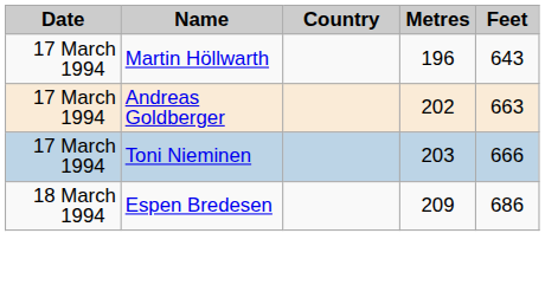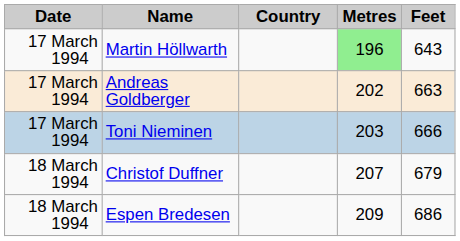 <table class="wikitable sortable" style="text-align:left; line-height:16px; width:34%;">
 <tr>
 <th style="background-color: #ccc;" width="130">Date</th>
 <th style="background-color: #ccc;" width="170">Name</th>
 <th style="background-color: #ccc;" width="115">Country</th>
 <th style="background-color: #ccc;" width="55">Metres</th>
 <th style="background-color: #ccc;" width="55">Feet</th>
 </tr>
 <tr>
 <td align=right>17 March 1994  </td>
 <td><a href='#'>Martin Höllwarth</a></td>
 <td></td>
-<td align=center>196</td>
+<td align=center style="background: lightgreen;">196</td>
 <td align=center>643</td>
 </tr>
 <tr bgcolor=#FAEBD7>
 <td align=right>17 March 1994  </td>
 <td><a href='#'>Andreas Goldberger</a></td>
 <td></td>
 <td align=center>202</td>
 <td align=center>663</td>
 </tr>
 <tr bgcolor=#BCD4E6>
 <td align=right>17 March 1994  </td>
 <td><a href='#'>Toni Nieminen</a></td>
 <td></td>
 <td align=center>203</td>
 <td align=center>666</td>
 </tr>
 <tr>
 <td align=right>18 March 1994  </td>
+<td><a href='#'>Christof Duffner</a></td>
+<td></td>
+<td align=center>207</td>
+<td align=center>679</td>
+</tr>
+<tr>
+<td align=right>18 March 1994  </td>
 <td><a href='#'>Espen Bredesen</a></td>
 <td></td>
 <td align=center>209</td>
 <td align=center>686</td>
 </tr>
 </table>
